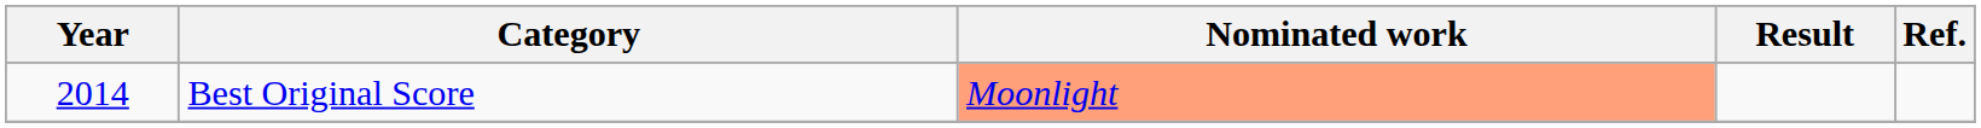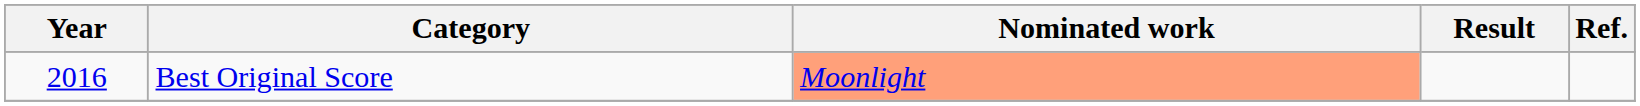 <table class=wikitable>
 <tr>
 <th scope="col" style="width:5em;">Year</th>
 <th scope="col" style="width:26em;">Category</th>
 <th scope="col" style="width:25em;">Nominated work</th>
 <th scope="col" style="width:5em;">Result</th>
 <th>Ref.</th>
 </tr>
 <tr>
-<td style="text-align:center;"><a href='#'>2014</a></td>
+<td style="text-align:center;"><a href='#'>2016</a></td>
 <td><a href='#'>Best Original Score</a></td>
 <td style="background: lightsalmon;"><em><a href='#'>Moonlight</a></em></td>
 <td></td>
 <td></td>
 </tr>
 <tr>
 </tr>
 </table>
